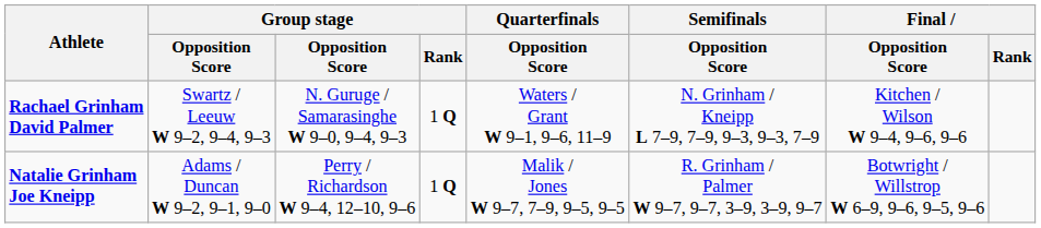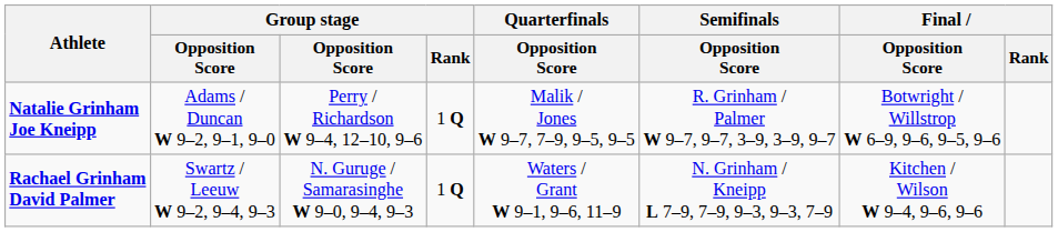 <table class=wikitable style="font-size:90%;text-align:center">
 <tr>
 <th rowspan="2">Athlete</th>
 <th colspan=3>Group stage</th>
 <th>Quarterfinals</th>
 <th>Semifinals</th>
 <th colspan=2>Final / </th>
 </tr>
 <tr style="font-size:95%">
 <th>Opposition<br>Score</th>
 <th>Opposition<br>Score</th>
 <th>Rank</th>
 <th>Opposition<br>Score</th>
 <th>Opposition<br>Score</th>
 <th>Opposition<br>Score</th>
 <th>Rank</th>
 </tr>
 <tr>
+<td align=left><strong><a href='#'>Natalie Grinham</a> <br> <a href='#'>Joe Kneipp</a></strong></td>
+<td> <a href='#'>Adams</a> / <br> <a href='#'>Duncan</a> <br> <strong>W</strong> 9–2, 9–1, 9–0</td>
+<td> <a href='#'>Perry</a> / <br> <a href='#'>Richardson</a> <br> <strong>W</strong> 9–4, 12–10, 9–6</td>
+<td>1 <strong>Q</strong></td>
+<td> <a href='#'>Malik</a> / <br> <a href='#'>Jones</a> <br> <strong>W</strong> 9–7, 7–9, 9–5, 9–5</td>
+<td> <a href='#'>R. Grinham</a> / <br> <a href='#'>Palmer</a> <br> <strong>W</strong> 9–7, 9–7, 3–9, 3–9, 9–7</td>
+<td> <a href='#'>Botwright</a> / <br> <a href='#'>Willstrop</a> <br> <strong>W</strong> 6–9, 9–6, 9–5, 9–6</td>
+<td></td>
+</tr>
+<tr>
 <td align=left><strong><a href='#'>Rachael Grinham</a> <br> <a href='#'>David Palmer</a></strong></td>
 <td> <a href='#'>Swartz</a> / <br> <a href='#'>Leeuw</a> <br> <strong>W</strong> 9–2, 9–4, 9–3</td>
 <td> <a href='#'>N. Guruge</a> / <br> <a href='#'>Samarasinghe</a> <br> <strong>W</strong> 9–0, 9–4, 9–3</td>
 <td>1 <strong>Q</strong></td>
 <td> <a href='#'>Waters</a> / <br> <a href='#'>Grant</a> <br> <strong>W</strong> 9–1, 9–6, 11–9</td>
 <td> <a href='#'>N. Grinham</a> / <br> <a href='#'>Kneipp</a> <br> <strong>L</strong> 7–9, 7–9, 9–3, 9–3, 7–9</td>
 <td> <a href='#'>Kitchen</a> / <br> <a href='#'>Wilson</a> <br> <strong>W</strong> 9–4, 9–6, 9–6</td>
 <td></td>
 </tr>
-<tr>
-<td align=left><strong><a href='#'>Natalie Grinham</a> <br> <a href='#'>Joe Kneipp</a></strong></td>
-<td> <a href='#'>Adams</a> / <br> <a href='#'>Duncan</a> <br> <strong>W</strong> 9–2, 9–1, 9–0</td>
-<td> <a href='#'>Perry</a> / <br> <a href='#'>Richardson</a> <br> <strong>W</strong> 9–4, 12–10, 9–6</td>
-<td>1 <strong>Q</strong></td>
-<td> <a href='#'>Malik</a> / <br> <a href='#'>Jones</a> <br> <strong>W</strong> 9–7, 7–9, 9–5, 9–5</td>
-<td> <a href='#'>R. Grinham</a> / <br> <a href='#'>Palmer</a> <br> <strong>W</strong> 9–7, 9–7, 3–9, 3–9, 9–7</td>
-<td> <a href='#'>Botwright</a> / <br> <a href='#'>Willstrop</a> <br> <strong>W</strong> 6–9, 9–6, 9–5, 9–6</td>
-<td></td>
-</tr>
 </table>
